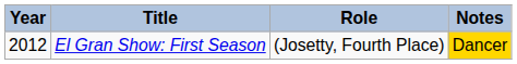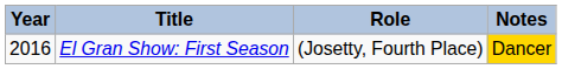 <table class="wikitable">
 <tr>
 <th style="background:#B0C4DE;">Year</th>
 <th style="background:#B0C4DE;">Title</th>
 <th style="background:#B0C4DE;">Role</th>
 <th style="background:#B0C4DE;">Notes</th>
 </tr>
 <tr>
-<td>2012</td>
+<td>2016</td>
 <td><em><a href='#'>El Gran Show: First Season</a> </em></td>
 <td>(Josetty, Fourth Place)</td>
 <td style="background: gold;">Dancer</td>
 </tr>
 </table>
